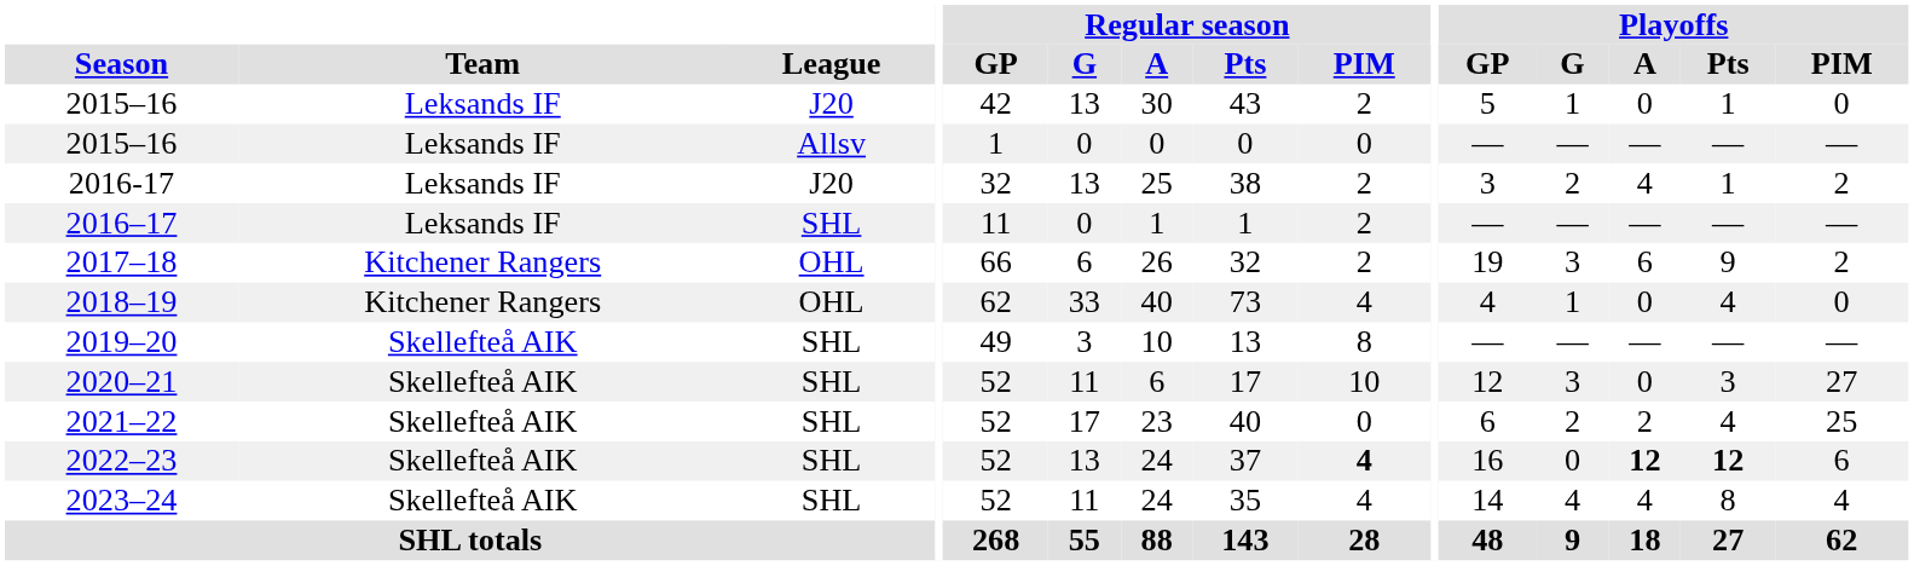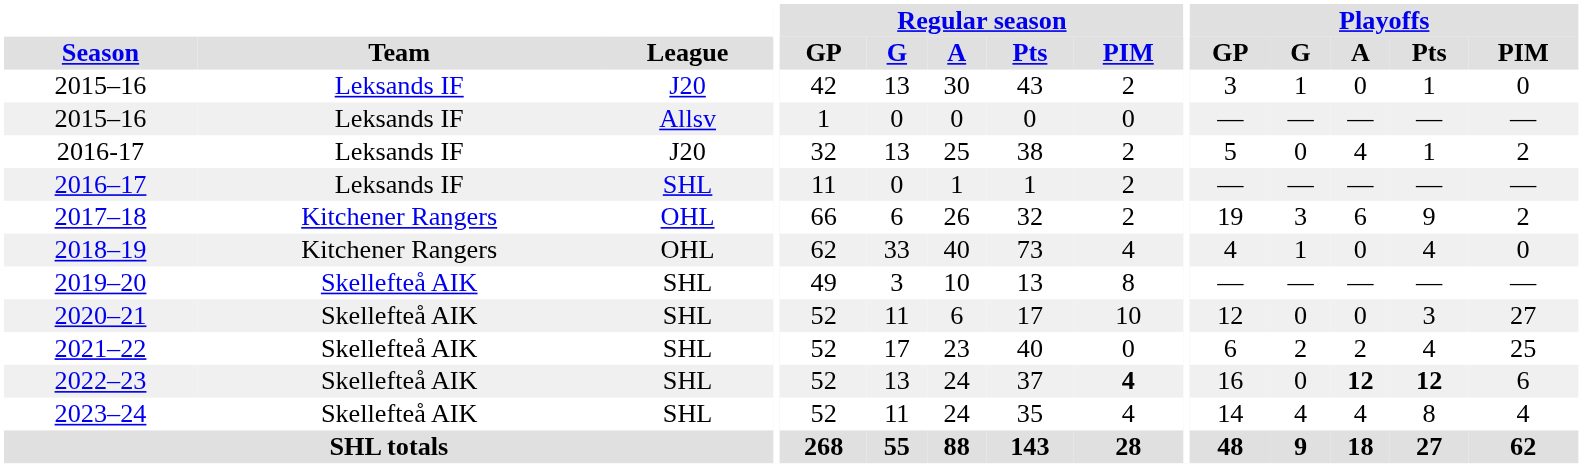 <table border="0" cellpadding="1" cellspacing="0" style="text-align:center; width:60em">
 <tr bgcolor="#e0e0e0">
 <th colspan="3" bgcolor="#ffffff"></th>
 <th rowspan="99" bgcolor="#ffffff"></th>
 <th colspan="5"><a href='#'>Regular season</a></th>
 <th rowspan="99" bgcolor="#ffffff"></th>
 <th colspan="5"><a href='#'>Playoffs</a></th>
 </tr>
 <tr bgcolor="#e0e0e0">
 <th><a href='#'>Season</a></th>
 <th>Team</th>
 <th>League</th>
 <th>GP</th>
 <th><a href='#'>G</a></th>
 <th><a href='#'>A</a></th>
 <th><a href='#'>Pts</a></th>
 <th><a href='#'>PIM</a></th>
 <th>GP</th>
 <th>G</th>
 <th>A</th>
 <th>Pts</th>
 <th>PIM</th>
 </tr>
 <tr>
 <td>2015–16</td>
 <td><a href='#'>Leksands IF</a></td>
 <td><a href='#'>J20</a></td>
 <td>42</td>
 <td>13</td>
 <td>30</td>
 <td>43</td>
 <td>2</td>
-<td>5</td>
+<td>3</td>
 <td>1</td>
 <td>0</td>
 <td>1</td>
 <td>0</td>
 </tr>
 <tr style="background:#f0f0f0;">
 <td>2015–16</td>
 <td>Leksands IF</td>
 <td><a href='#'>Allsv</a></td>
 <td>1</td>
 <td>0</td>
 <td>0</td>
 <td>0</td>
 <td>0</td>
 <td>—</td>
 <td>—</td>
 <td>—</td>
 <td>—</td>
 <td>—</td>
 </tr>
 <tr>
 <td>2016-17</td>
 <td>Leksands IF</td>
 <td>J20</td>
 <td>32</td>
 <td>13</td>
 <td>25</td>
 <td>38</td>
 <td>2</td>
-<td>3</td>
-<td>2</td>
+<td>5</td>
+<td>0</td>
 <td>4</td>
 <td>1</td>
 <td>2</td>
 </tr>
 <tr style="background:#f0f0f0;">
 <td><a href='#'>2016–17</a></td>
 <td>Leksands IF</td>
 <td><a href='#'>SHL</a></td>
 <td>11</td>
 <td>0</td>
 <td>1</td>
 <td>1</td>
 <td>2</td>
 <td>—</td>
 <td>—</td>
 <td>—</td>
 <td>—</td>
 <td>—</td>
 </tr>
 <tr>
 <td><a href='#'>2017–18</a></td>
 <td><a href='#'>Kitchener Rangers</a></td>
 <td><a href='#'>OHL</a></td>
 <td>66</td>
 <td>6</td>
 <td>26</td>
 <td>32</td>
 <td>2</td>
 <td>19</td>
 <td>3</td>
 <td>6</td>
 <td>9</td>
 <td>2</td>
 </tr>
 <tr style="background:#f0f0f0;">
 <td><a href='#'>2018–19</a></td>
 <td>Kitchener Rangers</td>
 <td>OHL</td>
 <td>62</td>
 <td>33</td>
 <td>40</td>
 <td>73</td>
 <td>4</td>
 <td>4</td>
 <td>1</td>
 <td>0</td>
 <td>4</td>
 <td>0</td>
 </tr>
 <tr>
 <td><a href='#'>2019–20</a></td>
 <td><a href='#'>Skellefteå AIK</a></td>
 <td>SHL</td>
 <td>49</td>
 <td>3</td>
 <td>10</td>
 <td>13</td>
 <td>8</td>
 <td>—</td>
 <td>—</td>
 <td>—</td>
 <td>—</td>
 <td>—</td>
 </tr>
 <tr style="background:#f0f0f0;">
 <td><a href='#'>2020–21</a></td>
 <td>Skellefteå AIK</td>
 <td>SHL</td>
 <td>52</td>
 <td>11</td>
 <td>6</td>
 <td>17</td>
 <td>10</td>
 <td>12</td>
-<td>3</td>
+<td>0</td>
 <td>0</td>
 <td>3</td>
 <td>27</td>
 </tr>
 <tr>
 <td><a href='#'>2021–22</a></td>
 <td>Skellefteå AIK</td>
 <td>SHL</td>
 <td>52</td>
 <td>17</td>
 <td>23</td>
 <td>40</td>
 <td>0</td>
 <td>6</td>
 <td>2</td>
 <td>2</td>
 <td>4</td>
 <td>25</td>
 </tr>
 <tr style="background:#f0f0f0;">
 <td><a href='#'>2022–23</a></td>
 <td>Skellefteå AIK</td>
 <td>SHL</td>
 <td>52</td>
 <td>13</td>
 <td>24</td>
 <td>37</td>
 <td><strong>4</strong></td>
 <td>16</td>
 <td>0</td>
 <td><strong>12</strong></td>
 <td><strong>12</strong></td>
 <td>6</td>
 </tr>
 <tr>
 <td><a href='#'>2023–24</a></td>
 <td>Skellefteå AIK</td>
 <td>SHL</td>
 <td>52</td>
 <td>11</td>
 <td>24</td>
 <td>35</td>
 <td>4</td>
 <td>14</td>
 <td>4</td>
 <td>4</td>
 <td>8</td>
 <td>4</td>
 </tr>
 <tr bgcolor="#e0e0e0">
 <th colspan="3">SHL totals</th>
 <th>268</th>
 <th>55</th>
 <th>88</th>
 <th>143</th>
 <th>28</th>
 <th>48</th>
 <th>9</th>
 <th>18</th>
 <th>27</th>
 <th>62</th>
 </tr>
 </table>
